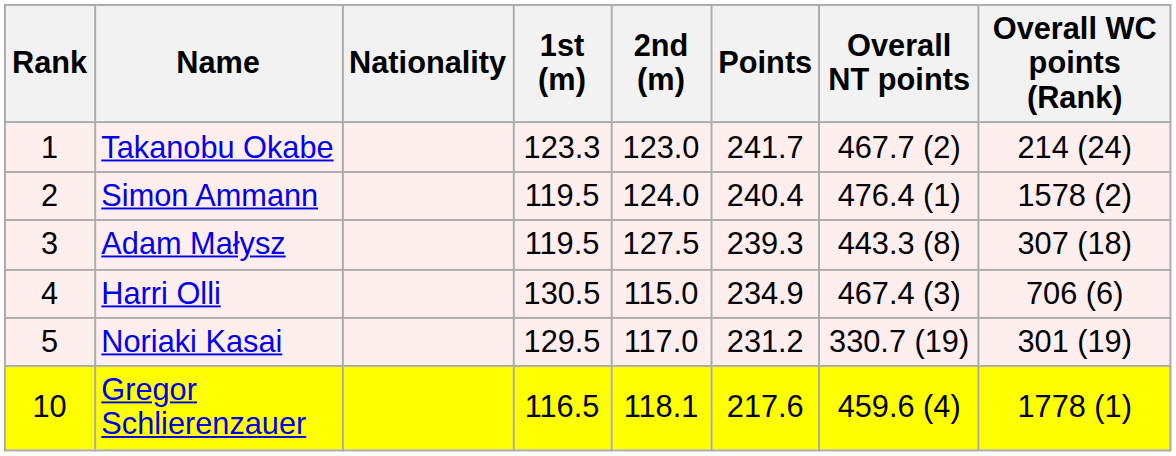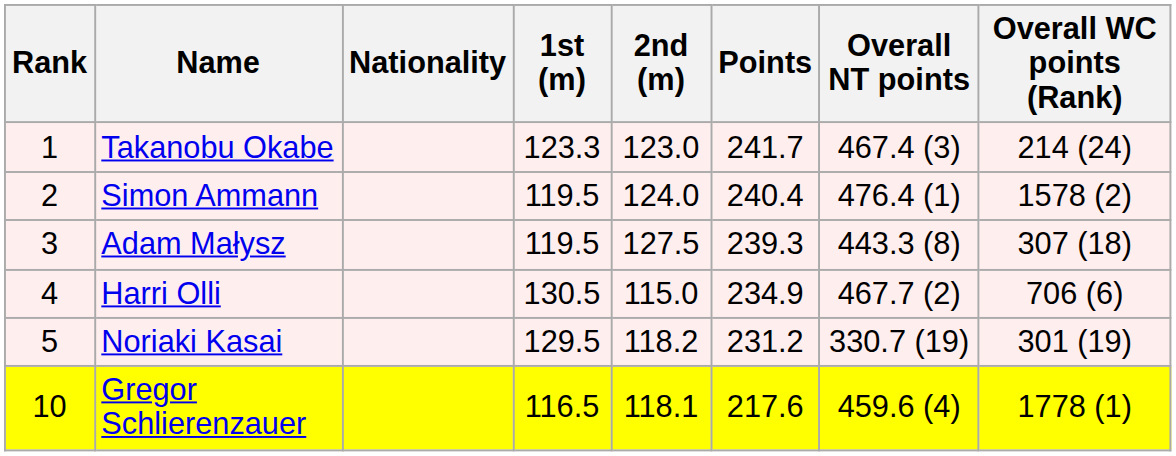 <table class="wikitable">
 <tr>
 <th align=Center>Rank</th>
 <th>Name</th>
 <th>Nationality</th>
 <th align=Center>1st (m)</th>
 <th>2nd (m)</th>
 <th>Points</th>
 <th>Overall NT points</th>
 <th>Overall WC points (Rank)</th>
 </tr>
 <tr style="background:#ffeeee;">
 <td align=center>1</td>
 <td align=left><a href='#'>Takanobu Okabe</a></td>
 <td align=left></td>
 <td align=center>123.3</td>
 <td align=center>123.0</td>
 <td align=center>241.7</td>
-<td align=center>467.7 (2)</td>
+<td align=center>467.4 (3)</td>
 <td align=center>214 (24)</td>
 </tr>
 <tr style="background:#ffeeee;">
 <td align=center>2</td>
 <td align=left><a href='#'>Simon Ammann</a></td>
 <td align=left></td>
 <td align=center>119.5</td>
 <td align=center>124.0</td>
 <td align=center>240.4</td>
 <td align=center>476.4 (1)</td>
 <td align=center>1578 (2)</td>
 </tr>
 <tr style="background:#ffeeee;">
 <td align=center>3</td>
 <td align=left><a href='#'>Adam Małysz</a></td>
 <td align=left></td>
 <td align=center>119.5</td>
 <td align=center>127.5</td>
 <td align=center>239.3</td>
 <td align=center>443.3 (8)</td>
 <td align=center>307 (18)</td>
 </tr>
 <tr style="background:#ffeeee;">
 <td align=center>4</td>
 <td align=left><a href='#'>Harri Olli</a></td>
 <td align=left></td>
 <td align=center>130.5</td>
 <td align=center>115.0</td>
 <td align=center>234.9</td>
-<td align=center>467.4 (3)</td>
+<td align=center>467.7 (2)</td>
 <td align=center>706 (6)</td>
 </tr>
 <tr style="background:#ffeeee;">
 <td align=center>5</td>
 <td align=left><a href='#'>Noriaki Kasai</a></td>
 <td align=left></td>
 <td align=center>129.5</td>
-<td align=center>117.0</td>
+<td align=center>118.2</td>
 <td align=center>231.2</td>
 <td align=center>330.7 (19)</td>
 <td align=center>301 (19)</td>
 </tr>
 <tr style="background:#ffff00;">
 <td align=center>10</td>
 <td align=left><a href='#'>Gregor Schlierenzauer</a></td>
 <td align=left></td>
 <td align=center>116.5</td>
 <td align=center>118.1</td>
 <td align=center>217.6</td>
 <td align=center>459.6 (4)</td>
 <td align=center>1778 (1)</td>
 </tr>
 </table>
